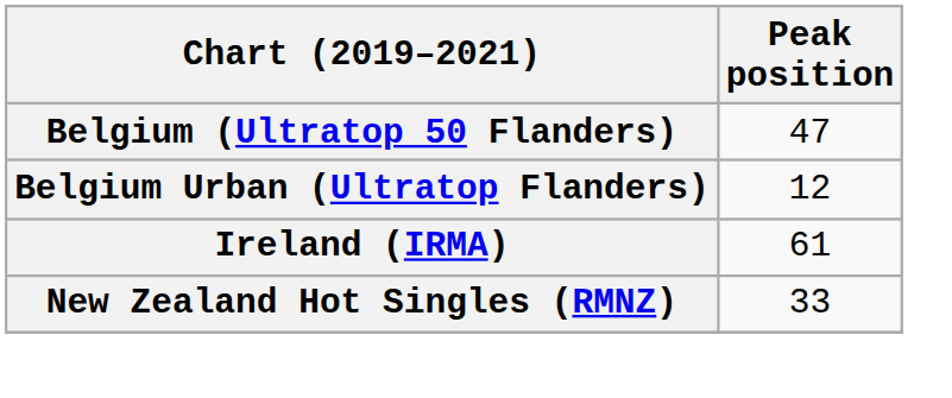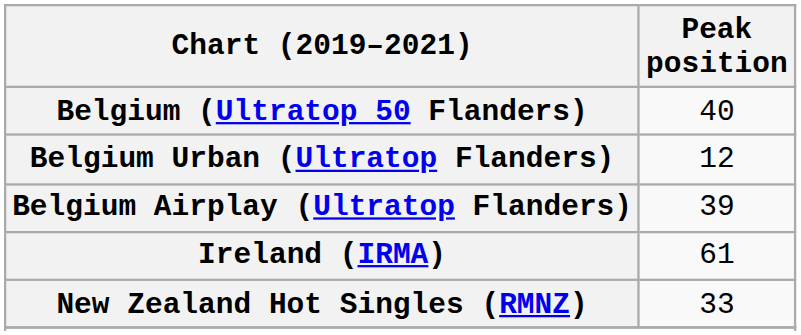 <table class="wikitable sortable plainrowheaders" style="text-align:center">
 <tr>
 <th scope="col">Chart (2019–2021)</th>
 <th scope="col">Peak<br>position</th>
 </tr>
 <tr>
 <th scope="row">Belgium (<a href='#'>Ultratop 50</a> Flanders)</th>
-<td>47</td>
+<td>40</td>
 </tr>
 <tr>
 <th scope="row">Belgium Urban (<a href='#'>Ultratop</a> Flanders)</th>
 <td>12</td>
+</tr>
+<tr>
+<th scope="row">Belgium Airplay (<a href='#'>Ultratop</a> Flanders)</th>
+<td>39</td>
 </tr>
 <tr>
 <th scope="row">Ireland (<a href='#'>IRMA</a>)</th>
 <td>61</td>
 </tr>
 <tr>
 <th scope="row">New Zealand Hot Singles (<a href='#'>RMNZ</a>)</th>
 <td>33</td>
 </tr>
 <tr>
 </tr>
 <tr>
 </tr>
 </table>
